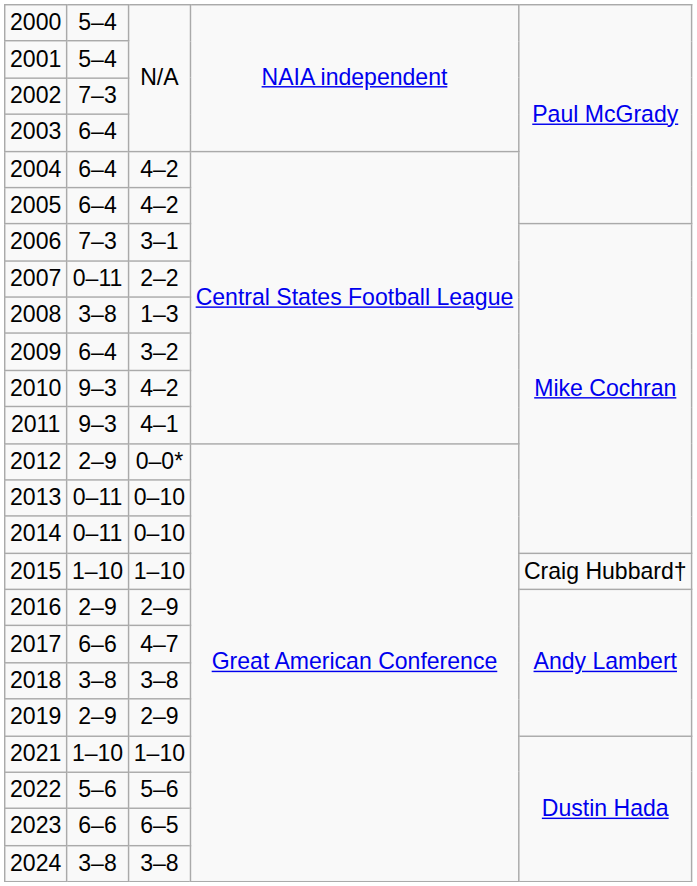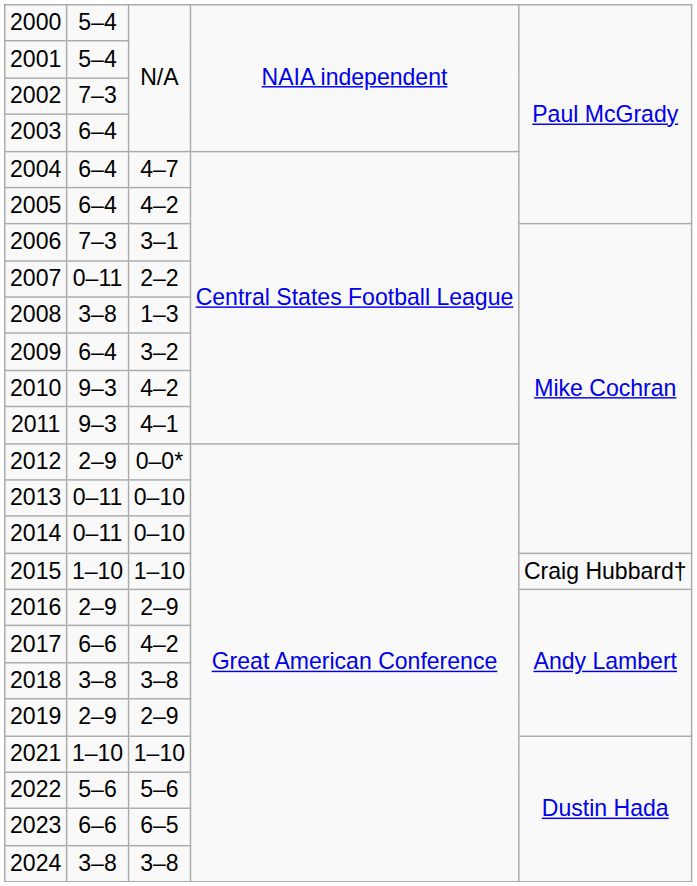 <table class="wikitable" style="text-align:center">
 <tr>
 <td>2000</td>
 <td>5–4</td>
 <td rowspan="4">N/A</td>
 <td rowspan="4"><a href='#'>NAIA independent</a></td>
 <td rowspan="6"><a href='#'>Paul McGrady</a></td>
 </tr>
 <tr>
 <td>2001</td>
 <td>5–4</td>
 </tr>
 <tr>
 <td>2002</td>
 <td>7–3</td>
 </tr>
 <tr>
 <td>2003</td>
 <td>6–4</td>
 </tr>
 <tr>
 <td>2004</td>
 <td>6–4</td>
-<td>4–2</td>
+<td>4–7</td>
 <td rowspan="8"><a href='#'>Central States Football League</a></td>
 </tr>
 <tr>
 <td>2005</td>
 <td>6–4</td>
 <td>4–2</td>
 </tr>
 <tr>
 <td>2006</td>
 <td>7–3</td>
 <td>3–1</td>
 <td rowspan="9"><a href='#'>Mike Cochran</a></td>
 </tr>
 <tr>
 <td>2007</td>
 <td>0–11</td>
 <td>2–2</td>
 </tr>
 <tr>
 <td>2008</td>
 <td>3–8</td>
 <td>1–3</td>
 </tr>
 <tr>
 <td>2009</td>
 <td>6–4</td>
 <td>3–2</td>
 </tr>
 <tr>
 <td>2010</td>
 <td>9–3</td>
 <td>4–2</td>
 </tr>
 <tr>
 <td>2011</td>
 <td>9–3</td>
 <td>4–1</td>
 </tr>
 <tr>
 <td>2012</td>
 <td>2–9</td>
 <td>0–0*</td>
 <td rowspan="12"><a href='#'>Great American Conference</a></td>
 </tr>
 <tr>
 <td>2013</td>
 <td>0–11</td>
 <td>0–10</td>
 </tr>
 <tr>
 <td>2014</td>
 <td>0–11</td>
 <td>0–10</td>
 </tr>
 <tr>
 <td>2015</td>
 <td>1–10</td>
 <td>1–10</td>
 <td>Craig Hubbard†</td>
 </tr>
 <tr>
 <td>2016</td>
 <td>2–9</td>
 <td>2–9</td>
 <td rowspan="4"><a href='#'>Andy Lambert</a></td>
 </tr>
 <tr>
 <td>2017</td>
 <td>6–6</td>
-<td>4–7</td>
+<td>4–2</td>
 </tr>
 <tr>
 <td>2018</td>
 <td>3–8</td>
 <td>3–8</td>
 </tr>
 <tr>
 <td>2019</td>
 <td>2–9</td>
 <td>2–9</td>
 </tr>
 <tr>
 <td>2021</td>
 <td>1–10</td>
 <td>1–10</td>
 <td rowspan="4"><a href='#'>Dustin Hada</a></td>
 </tr>
 <tr>
 <td>2022</td>
 <td>5–6</td>
 <td>5–6</td>
 </tr>
 <tr>
 <td>2023</td>
 <td>6–6</td>
 <td>6–5</td>
 </tr>
 <tr>
 <td>2024</td>
 <td>3–8</td>
 <td>3–8</td>
 </tr>
 </table>
